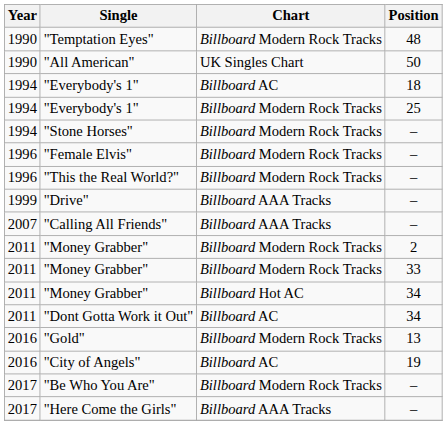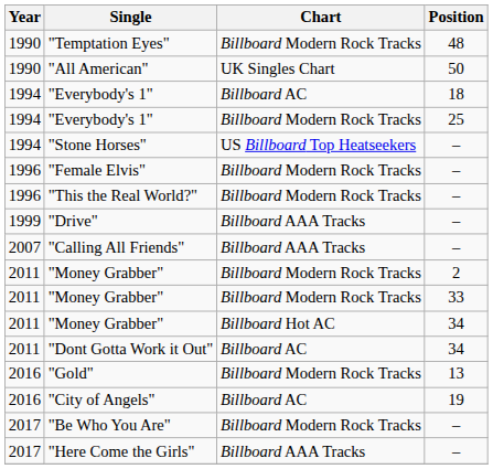 <table class="wikitable">
 <tr>
 <th align="left">Year</th>
 <th align="left">Single</th>
 <th align="left">Chart</th>
 <th align="left">Position</th>
 </tr>
 <tr>
 <td align="left">1990</td>
 <td align="left">"Temptation Eyes"</td>
 <td align="left"><em>Billboard</em> Modern Rock Tracks</td>
 <td style="text-align:center;">48</td>
 </tr>
 <tr>
 <td align="left">1990</td>
 <td align="left">"All American"</td>
 <td align="left">UK Singles Chart</td>
 <td style="text-align:center;">50</td>
 </tr>
 <tr>
 <td align="left">1994</td>
 <td align="left">"Everybody's 1"</td>
 <td align="left"><em>Billboard</em> AC</td>
 <td style="text-align:center;">18</td>
 </tr>
 <tr>
 <td align="left">1994</td>
 <td align="left">"Everybody's 1"</td>
 <td align="left"><em>Billboard</em> Modern Rock Tracks</td>
 <td style="text-align:center;">25</td>
 </tr>
 <tr>
 <td align="left">1994</td>
 <td align="left">"Stone Horses"</td>
-<td align="left"><em>Billboard</em> Modern Rock Tracks</td>
+<td align="left">US <a href='#'><em>Billboard</em> Top Heatseekers</a></td>
 <td style="text-align:center;">–</td>
 </tr>
 <tr>
 <td align="left">1996</td>
 <td align="left">"Female Elvis"</td>
 <td align="left"><em>Billboard</em> Modern Rock Tracks</td>
 <td style="text-align:center;">–</td>
 </tr>
 <tr>
 <td align="left">1996</td>
 <td align="left">"This the Real World?"</td>
 <td align="left"><em>Billboard</em> Modern Rock Tracks</td>
 <td style="text-align:center;">–</td>
 </tr>
 <tr>
 <td align="left">1999</td>
 <td align="left">"Drive"</td>
 <td align="left"><em>Billboard</em> AAA Tracks</td>
 <td style="text-align:center;">–</td>
 </tr>
 <tr>
 <td align="left">2007</td>
 <td align="left">"Calling All Friends"</td>
 <td align="left"><em>Billboard</em> AAA Tracks</td>
 <td style="text-align:center;">–</td>
 </tr>
 <tr>
 <td align="left">2011</td>
 <td align="left">"Money Grabber"</td>
 <td align="left"><em>Billboard</em> Modern Rock Tracks</td>
 <td style="text-align:center;">2</td>
 </tr>
 <tr>
 <td align="left">2011</td>
 <td align="left">"Money Grabber"</td>
 <td align="left"><em>Billboard</em> Modern Rock Tracks</td>
 <td style="text-align:center;">33</td>
 </tr>
 <tr>
 <td align="left">2011</td>
 <td align="left">"Money Grabber"</td>
 <td align="left"><em>Billboard</em> Hot AC</td>
 <td style="text-align:center;">34</td>
 </tr>
 <tr>
 <td align="left">2011</td>
 <td align="left">"Dont Gotta Work it Out"</td>
 <td align="left"><em>Billboard</em> AC</td>
 <td style="text-align:center;">34</td>
 </tr>
 <tr>
 <td align="left">2016</td>
 <td align="left">"Gold"</td>
 <td align="left"><em>Billboard</em> Modern Rock Tracks</td>
 <td style="text-align:center;">13</td>
 </tr>
 <tr>
 <td align="left">2016</td>
 <td align="left">"City of Angels"</td>
 <td align="left"><em>Billboard</em> AC</td>
 <td style="text-align:center;">19</td>
 </tr>
 <tr>
 <td align="left">2017</td>
 <td align="left">"Be Who You Are"</td>
 <td align="left"><em>Billboard</em> Modern Rock Tracks</td>
 <td style="text-align:center;">–</td>
 </tr>
 <tr>
 <td align="left">2017</td>
 <td align="left">"Here Come the Girls"</td>
 <td align="left"><em>Billboard</em> AAA Tracks</td>
 <td style="text-align:center;">–</td>
 </tr>
 <tr>
 </tr>
 </table>
